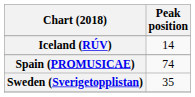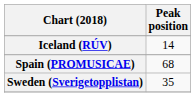 <table class="wikitable sortable plainrowheaders" style="text-align:center">
 <tr>
 <th scope="col">Chart (2018)</th>
 <th scope="col">Peak<br>position</th>
 </tr>
 <tr>
 </tr>
 <tr>
 </tr>
 <tr>
 </tr>
 <tr>
 </tr>
 <tr>
 <th scope="row">Iceland (<a href='#'>RÚV</a>)</th>
 <td>14</td>
 </tr>
 <tr>
 </tr>
 <tr>
 </tr>
 <tr>
 </tr>
 <tr>
 <th scope="row">Spain (<a href='#'>PROMUSICAE</a>)</th>
-<td>74</td>
+<td>68</td>
 </tr>
 <tr>
 <th scope="row">Sweden (<a href='#'>Sverigetopplistan</a>)</th>
 <td>35</td>
 </tr>
 <tr>
 </tr>
 <tr>
 </tr>
 <tr>
 </tr>
 </table>
